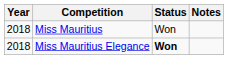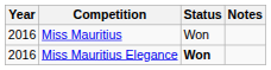 <table class="wikitable">
 <tr>
 <th>Year</th>
 <th>Competition</th>
 <th>Status</th>
 <th>Notes</th>
 </tr>
 <tr>
-<td>2018</td>
+<td>2016</td>
 <td><a href='#'>Miss Mauritius</a></td>
 <td>Won</td>
 <td></td>
 </tr>
 <tr>
-<td>2018</td>
+<td>2016</td>
 <td><a href='#'> Miss Mauritius Elegance</a></td>
 <td><strong>Won</strong></td>
 <td></td>
 </tr>
 </table>
